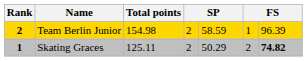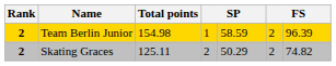 <table class="wikitable">
 <tr>
 <th>Rank</th>
 <th>Name</th>
 <th>Total points</th>
 <th colspan="2" width="80px">SP</th>
 <th colspan="2" width="80px">FS</th>
 </tr>
 <tr bgcolor="gold">
 <td align="center"><strong>2</strong></td>
 <td>Team Berlin Junior</td>
 <td>154.98</td>
+<td>1</td>
+<td>58.59</td>
 <td>2</td>
-<td>58.59</td>
-<td>1</td>
 <td>96.39</td>
 </tr>
 <tr bgcolor="silver">
-<td align="center"><strong>1</strong></td>
+<td align="center"><strong>2</strong></td>
 <td>Skating Graces</td>
 <td>125.11</td>
 <td>2</td>
 <td>50.29</td>
 <td>2</td>
-<td><strong>74.82</strong></td>
+<td>74.82</td>
 </tr>
 </table>
